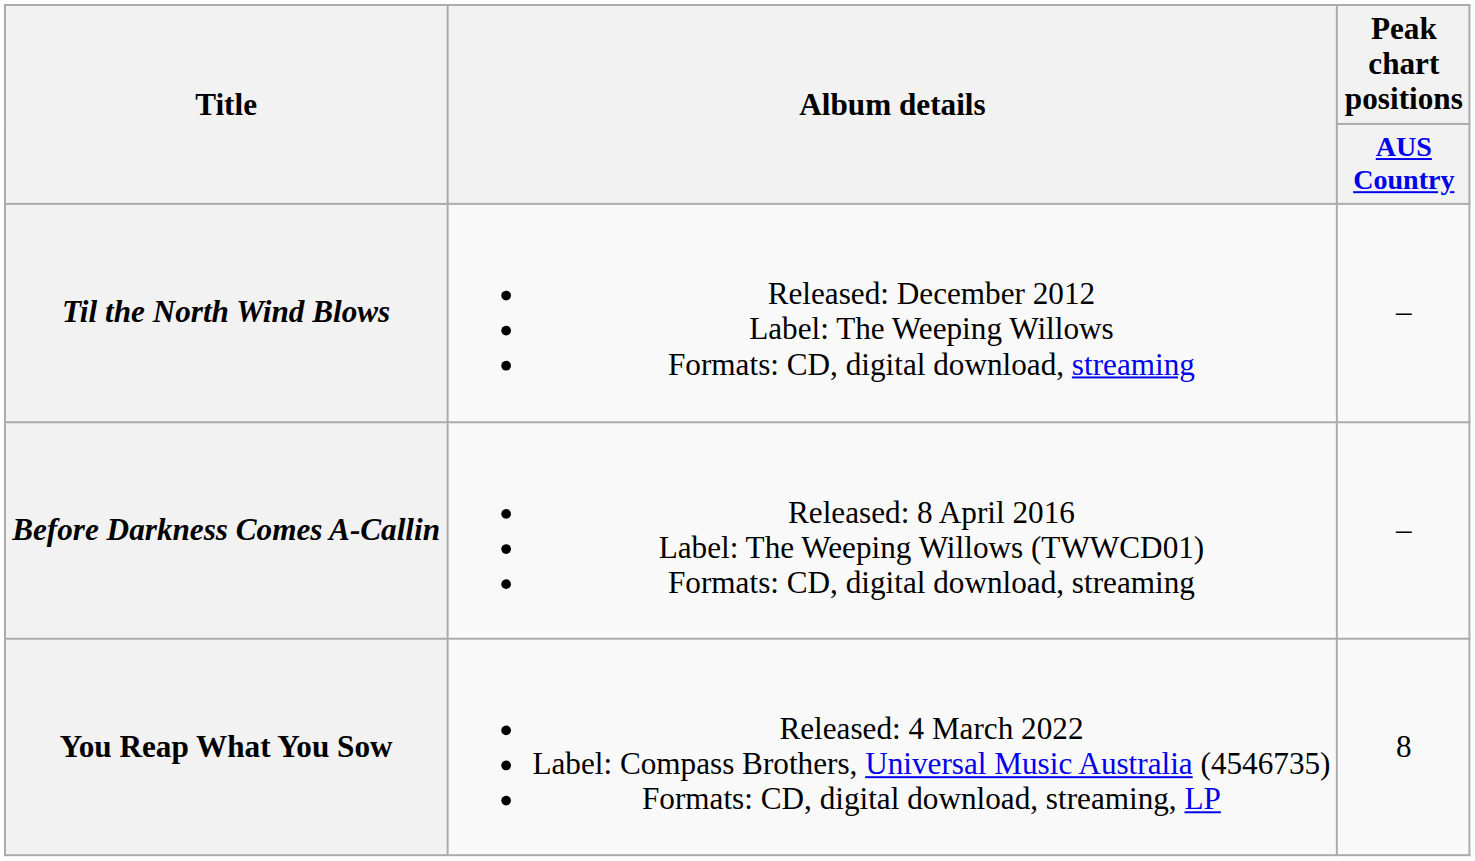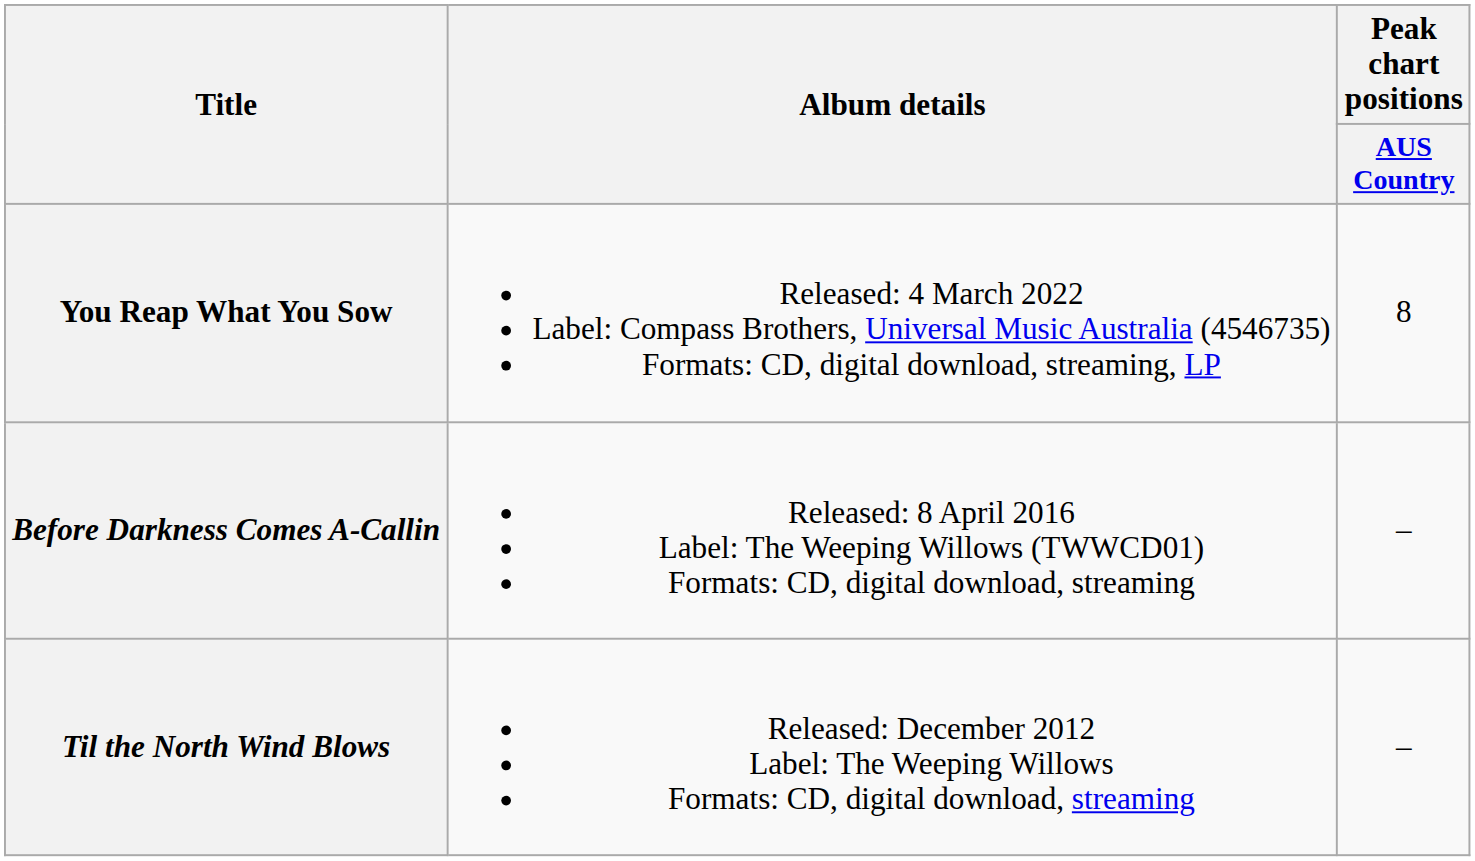 <table class="wikitable plainrowheaders" style="text-align:center;">
 <tr>
 <th rowspan="2">Title</th>
 <th rowspan="2">Album details</th>
 <th colspan="1">Peak chart positions</th>
 </tr>
 <tr>
 <th scope="col" style="width:3em;font-size:90%;"><a href='#'>AUS<br>Country</a><br></th>
 </tr>
 <tr>
-<th scope="row"><em>Til the North Wind Blows</em></th>
-<td><br><ul><li>Released: December 2012</li><li>Label: The Weeping Willows</li><li>Formats: CD, digital download, <a href='#'>streaming</a></li></ul></td>
-<td>–</td>
+<th scope="row"></em>You Reap What You Sow<em></th>
+<td><br><ul><li>Released: 4 March 2022</li><li>Label: Compass Brothers, <a href='#'>Universal Music Australia</a> (4546735)</li><li>Formats: CD, digital download, streaming, <a href='#'>LP</a></li></ul></td>
+<td>8</td>
 </tr>
 <tr>
 <th scope="row"><em>Before Darkness Comes A-Callin<strong></th>
 <td><br><ul><li>Released: 8 April 2016</li><li>Label: The Weeping Willows (TWWCD01)</li><li>Formats: CD, digital download, streaming</li></ul></td>
 <td>–</td>
 </tr>
 <tr>
-<th scope="row"></em>You Reap What You Sow<em></th>
-<td><br><ul><li>Released: 4 March 2022</li><li>Label: Compass Brothers, <a href='#'>Universal Music Australia</a> (4546735)</li><li>Formats: CD, digital download, streaming, <a href='#'>LP</a></li></ul></td>
-<td>8</td>
+<th scope="row"><em>Til the North Wind Blows</em></th>
+<td><br><ul><li>Released: December 2012</li><li>Label: The Weeping Willows</li><li>Formats: CD, digital download, <a href='#'>streaming</a></li></ul></td>
+<td>–</td>
 </tr>
 </table>
